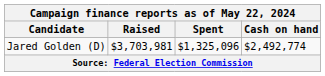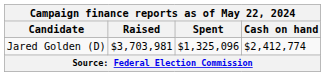 <table class="wikitable sortable">
 <tr>
 <th colspan=4>Campaign finance reports as of May 22, 2024</th>
 </tr>
 <tr style="text-align:center;">
 <th>Candidate</th>
 <th>Raised</th>
 <th>Spent</th>
 <th>Cash on hand</th>
 </tr>
 <tr>
 <td>Jared Golden (D)</td>
 <td>$3,703,981</td>
 <td>$1,325,096</td>
-<td>$2,492,774</td>
+<td>$2,412,774</td>
 </tr>
 <tr>
 <th colspan="4"><small>Source: <a href='#'>Federal Election Commission</a></small></th>
 </tr>
 </table>
